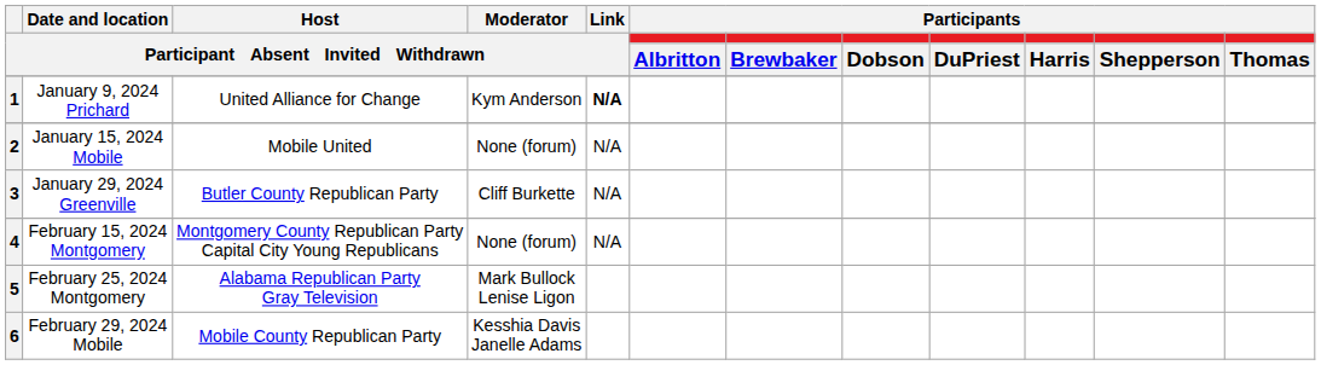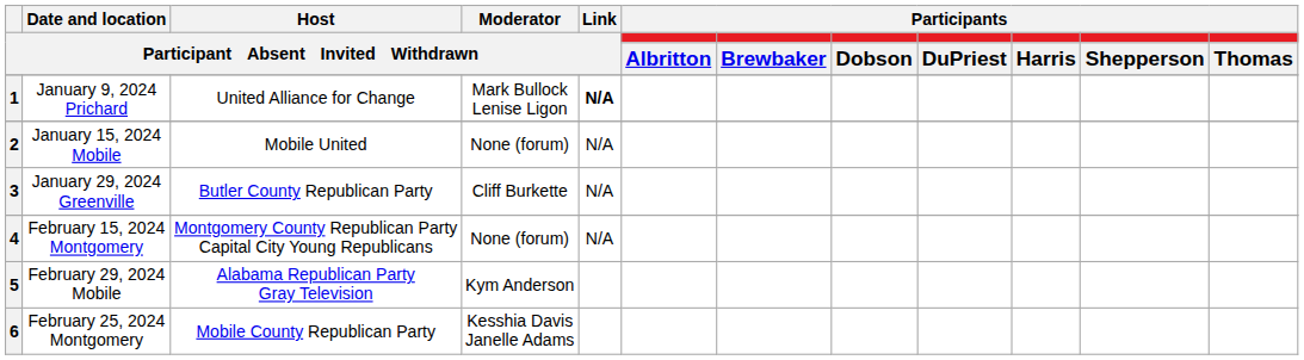 <table class="wikitable" style="text-align:center;">
 <tr style="font-size:small;">
 <th scope="col"></th>
 <th scope="col">Date and location</th>
 <th scope="col">Host</th>
 <th scope="col">Moderator</th>
 <th scope="col">Link</th>
 <th scope="col" colspan="7">Participants</th>
 </tr>
 <tr>
 <th colspan="5" rowspan="2"> <small>Participant  </small> <small>Absent  </small> <small>Invited  </small> <small>Withdrawn </small></th>
 <th scope="col" style="background:#E81B23;"></th>
 <th scope="col" style="background:#E81B23;"></th>
 <th scope="col" style="background:#E81B23;"></th>
 <th scope="col" style="background:#E81B23;"></th>
 <th scope="col" style="background:#E81B23;"></th>
 <th scope="col" style="background:#E81B23;"></th>
 <th scope="col" style="background:#E81B23;"></th>
 </tr>
 <tr>
 <th scope="col"><a href='#'>Albritton</a></th>
 <th scope="col"><a href='#'>Brewbaker</a></th>
 <th scope="col">Dobson</th>
 <th scope="col">DuPriest</th>
 <th scope="col">Harris</th>
 <th scope="col">Shepperson</th>
 <th scope="col">Thomas</th>
 </tr>
 <tr>
 </tr>
 <tr style="background:#FFFFFF;font-size:small;">
 <th scope="row">1</th>
 <td style="white-space:nowrap;">January 9, 2024<br><a href='#'>Prichard</a></td>
 <td style="white-space:nowrap;">United Alliance for Change</td>
-<td style="white-space:nowrap;">Kym Anderson</td>
+<td style="white-space:nowrap;">Mark Bullock<br>Lenise Ligon</td>
 <td style="white-space:nowrap;"><strong>N/A</strong></td>
 <td></td>
 <td></td>
 <td></td>
 <td></td>
 <td></td>
 <td></td>
 <td></td>
 </tr>
 <tr>
 </tr>
 <tr style="background:#FFFFFF;font-size:small;">
 <th scope="row">2</th>
 <td style="white-space:nowrap;">January 15, 2024<br><a href='#'>Mobile</a></td>
 <td style="white-space:nowrap;">Mobile United</td>
 <td style="white-space:nowrap;">None (forum)</td>
 <td style="white-space:nowrap;">N/A</td>
 <td></td>
 <td></td>
 <td></td>
 <td></td>
 <td></td>
 <td></td>
 <td></td>
 </tr>
 <tr style="background:#FFFFFF;font-size:small;">
 <th scope="row">3</th>
 <td style="white-space:nowrap;">January 29, 2024<br><a href='#'>Greenville</a></td>
 <td style="white-space:nowrap;"><a href='#'>Butler County</a> Republican Party</td>
 <td style="white-space:nowrap;">Cliff Burkette</td>
 <td style="white-space:nowrap;">N/A</td>
 <td></td>
 <td></td>
 <td></td>
 <td></td>
 <td></td>
 <td></td>
 <td></td>
 </tr>
 <tr>
 </tr>
 <tr style="background:#FFFFFF;font-size:small;">
 <th scope="row">4</th>
 <td style="white-space:nowrap;">February 15, 2024<br><a href='#'>Montgomery</a></td>
 <td style="white-space:nowrap;"><a href='#'>Montgomery County</a> Republican Party<br>Capital City Young Republicans</td>
 <td style="white-space:nowrap;">None (forum)</td>
 <td style="white-space:nowrap;">N/A</td>
 <td></td>
 <td></td>
 <td></td>
 <td></td>
 <td></td>
 <td></td>
 <td></td>
 </tr>
 <tr style="background:#FFFFFF;font-size:small;">
 <th scope="row">5</th>
-<td style="white-space:nowrap;">February 25, 2024<br>Montgomery</td>
+<td style="white-space:nowrap;">February 29, 2024<br>Mobile</td>
 <td style="white-space:nowrap;"><a href='#'>Alabama Republican Party</a><br><a href='#'>Gray Television</a></td>
-<td style="white-space:nowrap;">Mark Bullock<br>Lenise Ligon</td>
+<td style="white-space:nowrap;">Kym Anderson</td>
 <td style="white-space:nowrap;"></td>
 <td></td>
 <td></td>
 <td></td>
 <td></td>
 <td></td>
 <td></td>
 <td></td>
 </tr>
 <tr style="background:#FFFFFF;font-size:small;">
 <th scope="row">6</th>
-<td style="white-space:nowrap;">February 29, 2024<br>Mobile</td>
+<td style="white-space:nowrap;">February 25, 2024<br>Montgomery</td>
 <td style="white-space:nowrap;"><a href='#'>Mobile County</a> Republican Party</td>
 <td style="white-space:nowrap;">Kesshia Davis<br>Janelle Adams</td>
 <td style="white-space:nowrap;"></td>
 <td></td>
 <td></td>
 <td></td>
 <td></td>
 <td></td>
 <td></td>
 <td></td>
 </tr>
 </table>
